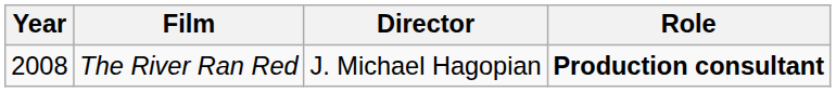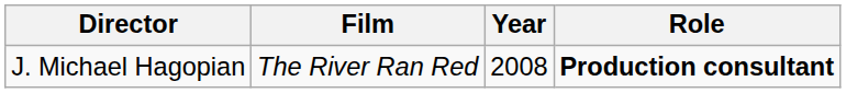 <table class="wikitable">
 <tr>
+<th>Director</th>
+<th>Film</th>
 <th>Year</th>
-<th>Film</th>
-<th>Director</th>
 <th>Role</th>
 </tr>
 <tr>
+<td>J. Michael Hagopian</td>
+<td><em>The River Ran Red</em></td>
 <td>2008</td>
-<td><em>The River Ran Red</em></td>
-<td>J. Michael Hagopian</td>
 <td><strong>Production consultant</strong></td>
 </tr>
 </table>
